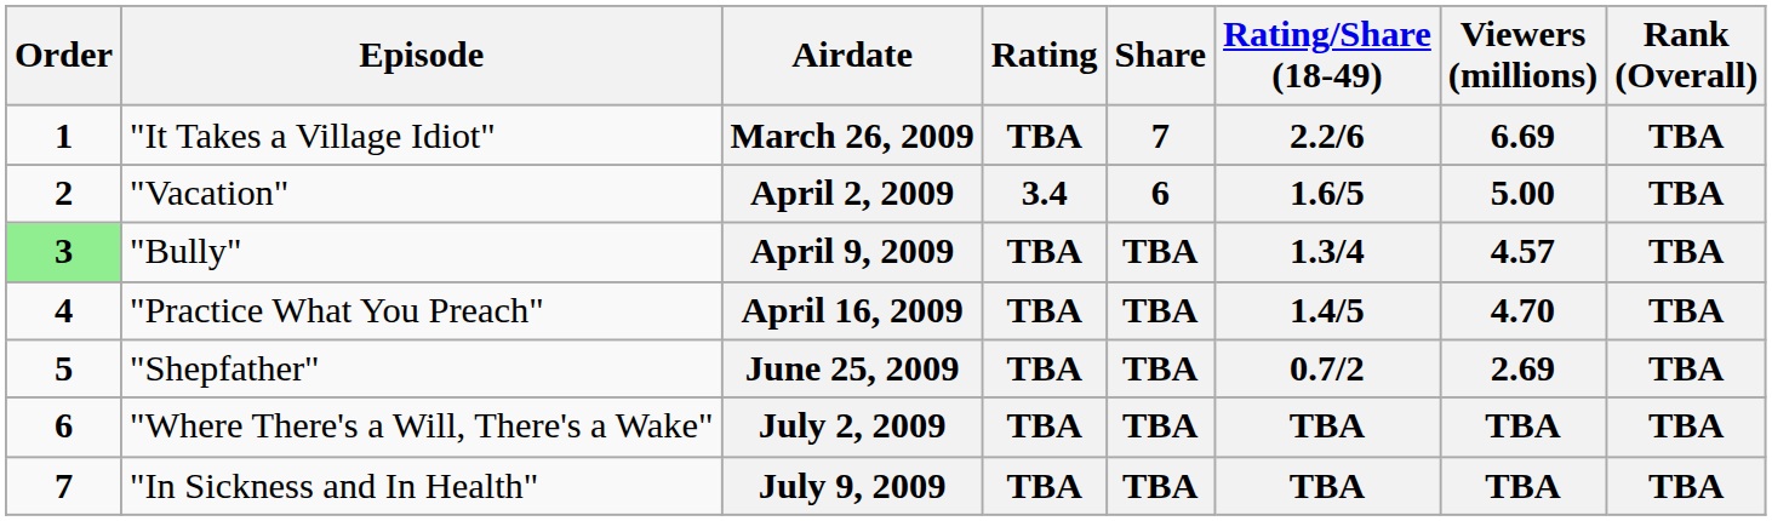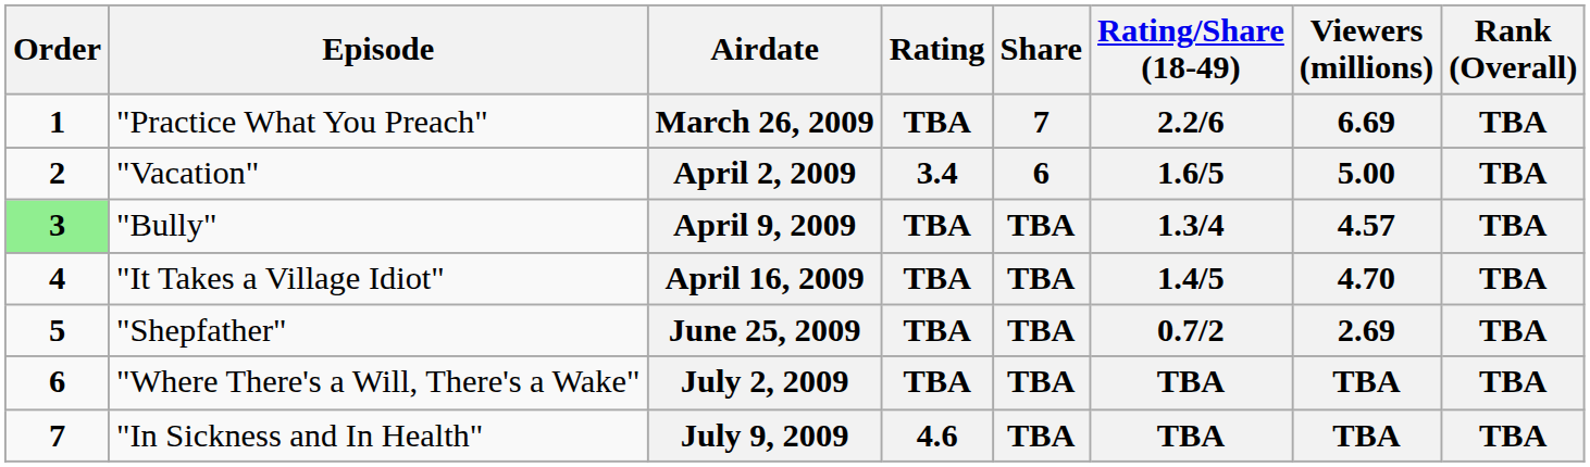 <table class="wikitable sortable">
 <tr>
 <th>Order</th>
 <th>Episode</th>
 <th>Airdate</th>
 <th>Rating</th>
 <th>Share</th>
 <th><a href='#'>Rating/Share</a><br>(18-49)</th>
 <th>Viewers<br>(millions)</th>
 <th>Rank<br>(Overall)</th>
 </tr>
 <tr>
 <td style="text-align:center"><strong>1</strong></td>
-<td>"It Takes a Village Idiot"</td>
+<td>"Practice What You Preach"</td>
 <th>March 26, 2009</th>
 <th>TBA</th>
 <th>7</th>
 <th>2.2/6</th>
 <th>6.69</th>
 <th>TBA</th>
 </tr>
 <tr>
 <td style="text-align:center"><strong>2</strong></td>
 <td>"Vacation"</td>
 <th>April 2, 2009</th>
 <th>3.4</th>
 <th>6</th>
 <th>1.6/5</th>
 <th>5.00</th>
 <th>TBA</th>
 </tr>
 <tr>
 <td style="background: lightgreen; text-align:center"><strong>3</strong></td>
 <td>"Bully"</td>
 <th>April 9, 2009</th>
 <th>TBA</th>
 <th>TBA</th>
 <th>1.3/4</th>
 <th>4.57</th>
 <th>TBA</th>
 </tr>
 <tr>
 <td style="text-align:center"><strong>4</strong></td>
-<td>"Practice What You Preach"</td>
+<td>"It Takes a Village Idiot"</td>
 <th>April 16, 2009</th>
 <th>TBA</th>
 <th>TBA</th>
 <th>1.4/5</th>
 <th>4.70</th>
 <th>TBA</th>
 </tr>
 <tr>
 <td style="text-align:center"><strong>5</strong></td>
 <td>"Shepfather"</td>
 <th>June 25, 2009</th>
 <th>TBA</th>
 <th>TBA</th>
 <th>0.7/2</th>
 <th>2.69</th>
 <th>TBA</th>
 </tr>
 <tr>
 <td style="text-align:center"><strong>6</strong></td>
 <td>"Where There's a Will, There's a Wake"</td>
 <th>July 2, 2009</th>
 <th>TBA</th>
 <th>TBA</th>
 <th>TBA</th>
 <th>TBA</th>
 <th>TBA</th>
 </tr>
 <tr>
 <td style="text-align:center"><strong>7</strong></td>
 <td>"In Sickness and In Health"</td>
 <th>July 9, 2009</th>
-<th>TBA</th>
+<th>4.6</th>
 <th>TBA</th>
 <th>TBA</th>
 <th>TBA</th>
 <th>TBA</th>
 </tr>
 </table>
